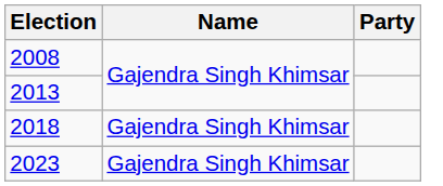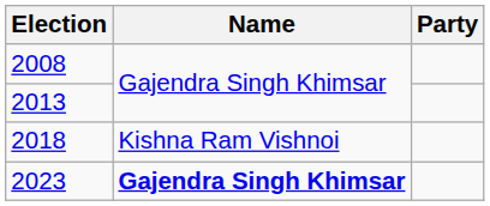 <table class="wikitable sortable">
 <tr>
 <th>Election</th>
 <th>Name</th>
 <th colspan=2>Party</th>
 </tr>
 <tr>
 <td><a href='#'>2008</a></td>
 <td rowspan=2><a href='#'>Gajendra Singh Khimsar</a></td>
 <td></td>
 </tr>
 <tr>
 <td><a href='#'>2013</a></td>
 </tr>
 <tr>
 <td><a href='#'>2018</a></td>
-<td><a href='#'>Gajendra Singh Khimsar</a></td>
+<td><a href='#'>Kishna Ram Vishnoi</a></td>
 <td></td>
 </tr>
 <tr>
 <td><a href='#'>2023</a></td>
-<td><a href='#'>Gajendra Singh Khimsar</a></td>
+<td><strong><a href='#'>Gajendra Singh Khimsar</a></strong></td>
 <td></td>
 </tr>
 </table>
